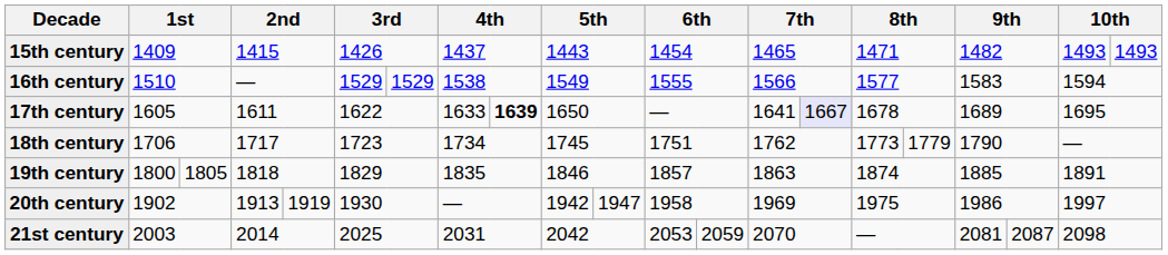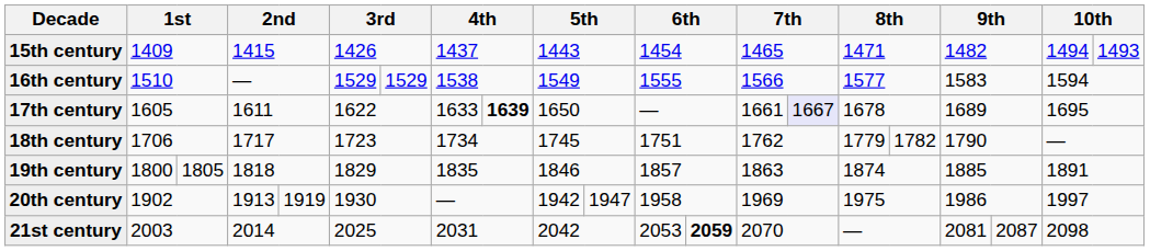 <table class="wikitable">
 <tr>
 <th scope=row>Decade</th>
 <th colspan=2>1st</th>
 <th colspan=2>2nd</th>
 <th colspan=2>3rd</th>
 <th colspan=2>4th</th>
 <th colspan=2>5th</th>
 <th colspan=2>6th</th>
 <th colspan=2>7th</th>
 <th colspan=2>8th</th>
 <th colspan=2>9th</th>
 <th colspan=2>10th</th>
 </tr>
 <tr>
 <th style="background-color:#efefef;">15th century</th>
 <td colspan=2><a href='#'>1409</a></td>
 <td colspan=2><a href='#'>1415</a></td>
 <td colspan=2><a href='#'>1426</a></td>
 <td colspan=2><a href='#'>1437</a></td>
 <td colspan=2><a href='#'>1443</a></td>
 <td colspan=2><a href='#'>1454</a></td>
 <td colspan=2><a href='#'>1465</a></td>
 <td colspan=2><a href='#'>1471</a></td>
 <td colspan=2><a href='#'>1482</a></td>
-<td><a href='#'>1493</a></td>
+<td><a href='#'>1494</a></td>
 <td><a href='#'>1493</a></td>
 </tr>
 <tr>
 <th style="background-color:#efefef;">16th century</th>
 <td colspan=2><a href='#'>1510</a></td>
 <td colspan=2>—</td>
 <td><a href='#'>1529</a></td>
 <td><a href='#'>1529</a></td>
 <td colspan=2><a href='#'>1538</a></td>
 <td colspan=2><a href='#'>1549</a></td>
 <td colspan=2><a href='#'>1555</a></td>
 <td colspan=2><a href='#'>1566</a></td>
 <td colspan=2><a href='#'>1577</a> </td>
 <td colspan=2>1583</td>
 <td colspan=2>1594</td>
 </tr>
 <tr>
 <th style="background-color:#efefef;">17th century</th>
 <td colspan=2>1605</td>
 <td colspan=2>1611</td>
 <td colspan=2>1622</td>
 <td>1633</td>
 <td><strong>1639</strong></td>
 <td colspan=2>1650</td>
 <td colspan=2>—</td>
-<td>1641</td>
+<td>1661</td>
 <td style="background: lavender;">1667</td>
 <td colspan=2>1678</td>
 <td colspan=2>1689</td>
 <td colspan=2>1695</td>
 </tr>
 <tr>
 <th style="background-color:#efefef;">18th century</th>
 <td colspan=2>1706</td>
 <td colspan=2>1717</td>
 <td colspan=2>1723</td>
 <td colspan=2>1734</td>
 <td colspan=2>1745</td>
 <td colspan=2>1751</td>
 <td colspan=2>1762</td>
-<td>1773</td>
 <td>1779</td>
+<td>1782</td>
 <td colspan=2>1790</td>
 <td colspan=2>—</td>
 </tr>
 <tr>
 <th style="background-color:#efefef;">19th century</th>
 <td>1800</td>
 <td>1805</td>
 <td colspan=2>1818</td>
 <td colspan=2>1829</td>
 <td colspan=2>1835</td>
 <td colspan=2>1846</td>
 <td colspan=2>1857</td>
 <td colspan=2>1863</td>
 <td colspan=2>1874</td>
 <td colspan=2>1885</td>
 <td colspan=2>1891</td>
 </tr>
 <tr>
 <th style="background-color:#efefef;">20th century</th>
 <td colspan=2>1902</td>
 <td>1913</td>
 <td>1919</td>
 <td colspan=2>1930</td>
 <td colspan=2>—</td>
 <td>1942</td>
 <td>1947</td>
 <td colspan=2>1958</td>
 <td colspan=2>1969</td>
 <td colspan=2>1975</td>
 <td colspan=2>1986</td>
 <td colspan=2>1997</td>
 </tr>
 <tr>
 <th style="background-color:#efefef;">21st century</th>
 <td colspan=2>2003</td>
 <td colspan=2>2014</td>
 <td colspan=2>2025</td>
 <td colspan=2>2031</td>
 <td colspan=2>2042</td>
 <td>2053</td>
-<td>2059</td>
+<td><strong>2059</strong></td>
 <td colspan=2>2070</td>
 <td colspan=2>—</td>
 <td>2081</td>
 <td>2087</td>
 <td colspan=2>2098</td>
 </tr>
 </table>
